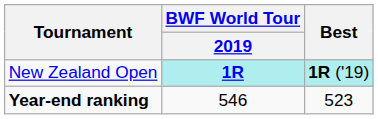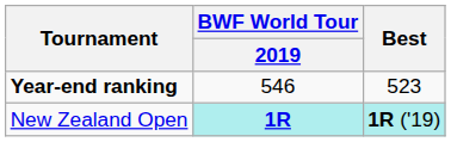 <table style='font-size: 90%; text-align:center;' class='wikitable'>
 <tr>
 <th rowspan="2">Tournament</th>
 <th colspan="1"><strong><a href='#'>BWF World Tour</a></strong></th>
 <th rowspan="2">Best</th>
 </tr>
 <tr>
 <th><a href='#'>2019</a></th>
 </tr>
 <tr>
+<td align=left><strong>Year-end ranking</strong></td>
+<td>546</td>
+<td>523</td>
+</tr>
+<tr>
 <td align=left><a href='#'>New Zealand Open</a></td>
 <td bgcolor=AFEEEE><a href='#'><strong>1R</strong></a></td>
 <td bgcolor=AFEEEE><strong>1R</strong> ('19)</td>
 </tr>
-<tr>
-<td align=left><strong>Year-end ranking</strong></td>
-<td>546</td>
-<td>523</td>
-</tr>
 </table>
